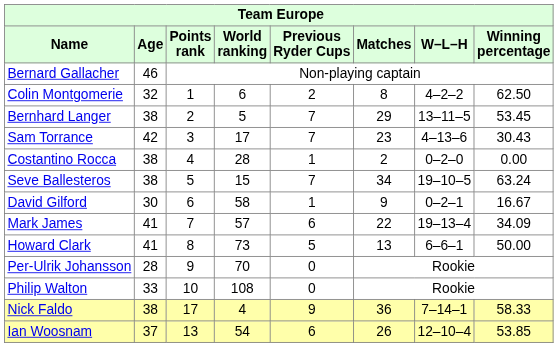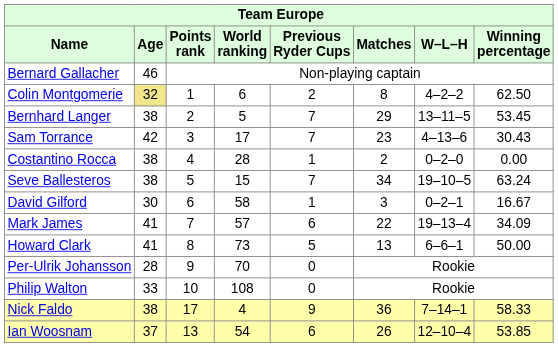 <table border="1" cellpadding="3" style="border-collapse: collapse;text-align:center">
 <tr style="background:#dfd;">
 <td colspan="8"> <strong>Team Europe</strong></td>
 </tr>
 <tr style="background:#dfd;">
 <th>Name</th>
 <th>Age</th>
 <th>Points<br>rank</th>
 <th>World<br>ranking</th>
 <th>Previous<br>Ryder Cups</th>
 <th>Matches</th>
 <th>W–L–H</th>
 <th>Winning<br>percentage</th>
 </tr>
 <tr>
 <td align=left> <a href='#'>Bernard Gallacher</a></td>
 <td>46</td>
 <td colspan="6">Non-playing captain</td>
 </tr>
 <tr>
 <td align=left> <a href='#'>Colin Montgomerie</a></td>
-<td>32</td>
+<td style="background: khaki;">32</td>
 <td>1</td>
 <td>6</td>
 <td>2</td>
 <td>8</td>
 <td>4–2–2</td>
 <td>62.50</td>
 </tr>
 <tr>
 <td align=left> <a href='#'>Bernhard Langer</a></td>
 <td>38</td>
 <td>2</td>
 <td>5</td>
 <td>7</td>
 <td>29</td>
 <td>13–11–5</td>
 <td>53.45</td>
 </tr>
 <tr>
 <td align=left> <a href='#'>Sam Torrance</a></td>
 <td>42</td>
 <td>3</td>
 <td>17</td>
 <td>7</td>
 <td>23</td>
 <td>4–13–6</td>
 <td>30.43</td>
 </tr>
 <tr>
 <td align=left> <a href='#'>Costantino Rocca</a></td>
 <td>38</td>
 <td>4</td>
 <td>28</td>
 <td>1</td>
 <td>2</td>
 <td>0–2–0</td>
 <td>0.00</td>
 </tr>
 <tr>
 <td align=left> <a href='#'>Seve Ballesteros</a></td>
 <td>38</td>
 <td>5</td>
 <td>15</td>
 <td>7</td>
 <td>34</td>
 <td>19–10–5</td>
 <td>63.24</td>
 </tr>
 <tr>
 <td align=left> <a href='#'>David Gilford</a></td>
 <td>30</td>
 <td>6</td>
 <td>58</td>
 <td>1</td>
-<td>9</td>
+<td>3</td>
 <td>0–2–1</td>
 <td>16.67</td>
 </tr>
 <tr>
 <td align=left> <a href='#'>Mark James</a></td>
 <td>41</td>
 <td>7</td>
 <td>57</td>
 <td>6</td>
 <td>22</td>
 <td>19–13–4</td>
 <td>34.09</td>
 </tr>
 <tr>
 <td align=left> <a href='#'>Howard Clark</a></td>
 <td>41</td>
 <td>8</td>
 <td>73</td>
 <td>5</td>
 <td>13</td>
 <td>6–6–1</td>
 <td>50.00</td>
 </tr>
 <tr>
 <td align=left> <a href='#'>Per-Ulrik Johansson</a></td>
 <td>28</td>
 <td>9</td>
 <td>70</td>
 <td>0</td>
 <td colspan="3">Rookie</td>
 </tr>
 <tr>
 <td align=left> <a href='#'>Philip Walton</a></td>
 <td>33</td>
 <td>10</td>
 <td>108</td>
 <td>0</td>
 <td colspan="3">Rookie</td>
 </tr>
 <tr style="background:#ffa;">
 <td align=left> <a href='#'>Nick Faldo</a></td>
 <td>38</td>
 <td>17</td>
 <td>4</td>
 <td>9</td>
 <td>36</td>
 <td>7–14–1</td>
 <td>58.33</td>
 </tr>
 <tr style="background:#ffa;">
 <td align=left> <a href='#'>Ian Woosnam</a></td>
 <td>37</td>
 <td>13</td>
 <td>54</td>
 <td>6</td>
 <td>26</td>
 <td>12–10–4</td>
 <td>53.85</td>
 </tr>
 </table>
